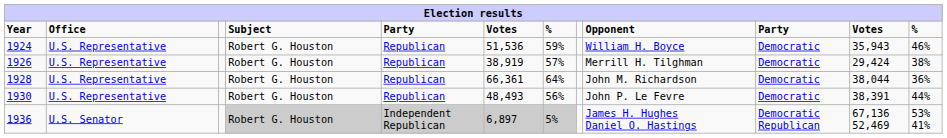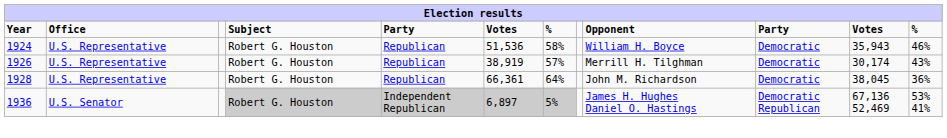 <table class=wikitable style="width: 94%" style="text-align: center;" align="center">
 <tr bgcolor=#cccccc>
 <th colspan=12 style="background: #ccccff;">Election results</th>
 </tr>
 <tr>
 <td><strong>Year</strong></td>
 <td><strong>Office</strong></td>
 <td></td>
 <td><strong>Subject</strong></td>
 <td><strong>Party</strong></td>
 <td><strong>Votes</strong></td>
 <td><strong>%</strong></td>
 <td></td>
 <td><strong>Opponent</strong></td>
 <td><strong>Party</strong></td>
 <td><strong>Votes</strong></td>
 <td><strong>%</strong></td>
 </tr>
 <tr>
 <td><a href='#'>1924</a></td>
 <td><a href='#'>U.S. Representative</a></td>
 <td></td>
 <td>Robert G. Houston</td>
 <td><a href='#'>Republican</a></td>
 <td>51,536</td>
-<td>59%</td>
+<td>58%</td>
 <td></td>
 <td><a href='#'>William H. Boyce</a></td>
 <td><a href='#'>Democratic</a></td>
 <td>35,943</td>
 <td>46%</td>
 </tr>
 <tr>
 <td><a href='#'>1926</a></td>
 <td><a href='#'>U.S. Representative</a></td>
 <td></td>
 <td>Robert G. Houston</td>
 <td><a href='#'>Republican</a></td>
 <td>38,919</td>
 <td>57%</td>
 <td></td>
 <td>Merrill H. Tilghman</td>
 <td><a href='#'>Democratic</a></td>
-<td>29,424</td>
-<td>38%</td>
+<td>30,174</td>
+<td>43%</td>
 </tr>
 <tr>
 <td><a href='#'>1928</a></td>
 <td><a href='#'>U.S. Representative</a></td>
 <td></td>
 <td>Robert G. Houston</td>
 <td><a href='#'>Republican</a></td>
 <td>66,361</td>
 <td>64%</td>
 <td></td>
 <td>John M. Richardson</td>
 <td><a href='#'>Democratic</a></td>
-<td>38,044</td>
+<td>38,045</td>
 <td>36%</td>
-</tr>
-<tr>
-<td><a href='#'>1930</a></td>
-<td><a href='#'>U.S. Representative</a></td>
-<td></td>
-<td>Robert G. Houston</td>
-<td><a href='#'>Republican</a></td>
-<td>48,493</td>
-<td>56%</td>
-<td></td>
-<td>John P. Le Fevre</td>
-<td><a href='#'>Democratic</a></td>
-<td>38,391</td>
-<td>44%</td>
 </tr>
 <tr>
 <td><a href='#'>1936</a></td>
 <td><a href='#'>U.S. Senator</a></td>
 <td></td>
 <td bgcolor=#cccccc>Robert G. Houston</td>
 <td bgcolor=#cccccc>Independent<br>Republican</td>
 <td bgcolor=#cccccc>6,897</td>
 <td bgcolor=#cccccc>5%</td>
 <td></td>
 <td><a href='#'>James H. Hughes</a><br><a href='#'>Daniel O. Hastings</a></td>
 <td><a href='#'>Democratic</a><br><a href='#'>Republican</a></td>
 <td>67,136<br>52,469</td>
 <td>53%<br>41%</td>
 </tr>
 </table>
